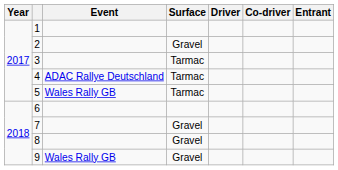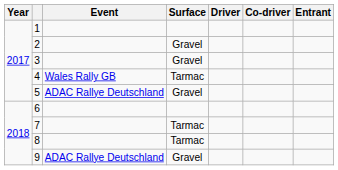 <table class="wikitable" style="font-size: 85%;">
 <tr>
 <th>Year</th>
 <th></th>
 <th>Event</th>
 <th>Surface</th>
 <th>Driver</th>
 <th>Co-driver</th>
 <th>Entrant</th>
 </tr>
 <tr>
 <td rowspan="5" style="text-align:center;"><a href='#'>2017</a></td>
 <td style="text-align:center;">1</td>
 <td></td>
 <td style="text-align:center;"></td>
 <td></td>
 <td></td>
 <td></td>
 </tr>
 <tr>
 <td style="text-align:center;">2</td>
 <td></td>
 <td style="text-align:center;">Gravel</td>
 <td></td>
 <td></td>
 <td></td>
 </tr>
 <tr>
 <td style="text-align:center;">3</td>
 <td></td>
-<td style="text-align:center;">Tarmac</td>
+<td style="text-align:center;">Gravel</td>
 <td></td>
 <td></td>
 <td></td>
 </tr>
 <tr>
 <td style="text-align:center;">4</td>
-<td> <a href='#'>ADAC Rallye Deutschland</a></td>
+<td> <a href='#'>Wales Rally GB</a></td>
 <td style="text-align:center;">Tarmac</td>
 <td></td>
 <td></td>
 <td></td>
 </tr>
 <tr>
 <td style="text-align:center;">5</td>
-<td> <a href='#'>Wales Rally GB</a></td>
-<td style="text-align:center;">Tarmac</td>
+<td> <a href='#'>ADAC Rallye Deutschland</a></td>
+<td style="text-align:center;">Gravel</td>
 <td></td>
 <td></td>
 <td></td>
 </tr>
 <tr>
 <td rowspan="4" style="text-align:center;"><a href='#'>2018</a></td>
 <td style="text-align:center;">6</td>
 <td></td>
 <td style="text-align:center;"></td>
 <td></td>
 <td></td>
 <td></td>
 </tr>
 <tr>
 <td style="text-align:center;">7</td>
 <td></td>
-<td style="text-align:center;">Gravel</td>
+<td style="text-align:center;">Tarmac</td>
 <td></td>
 <td></td>
 <td></td>
 </tr>
 <tr>
 <td style="text-align:center;">8</td>
 <td></td>
-<td style="text-align:center;">Gravel</td>
+<td style="text-align:center;">Tarmac</td>
 <td></td>
 <td></td>
 <td></td>
 </tr>
 <tr>
 <td style="text-align:center;">9</td>
-<td> <a href='#'>Wales Rally GB</a></td>
+<td> <a href='#'>ADAC Rallye Deutschland</a></td>
 <td style="text-align:center;">Gravel</td>
 <td></td>
 <td></td>
 <td></td>
 </tr>
 </table>
